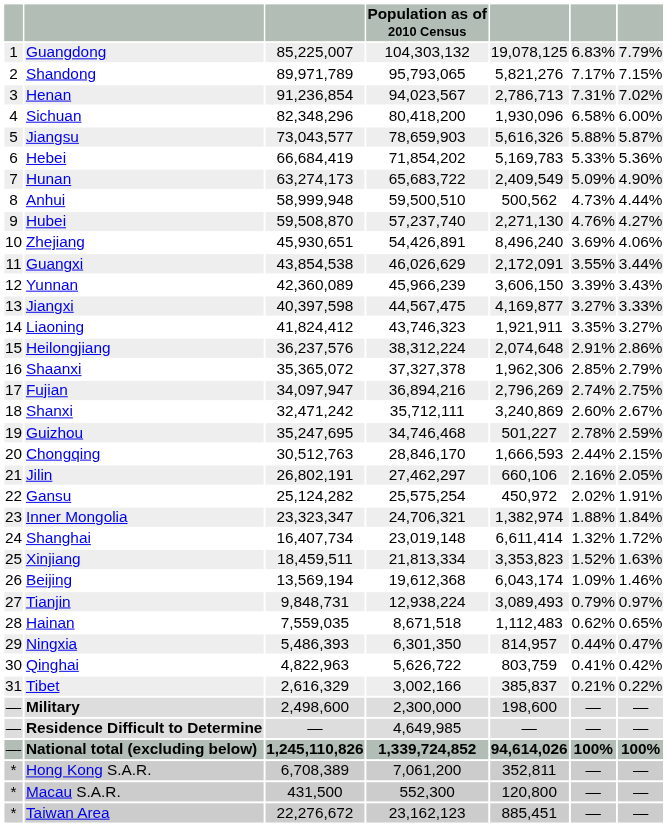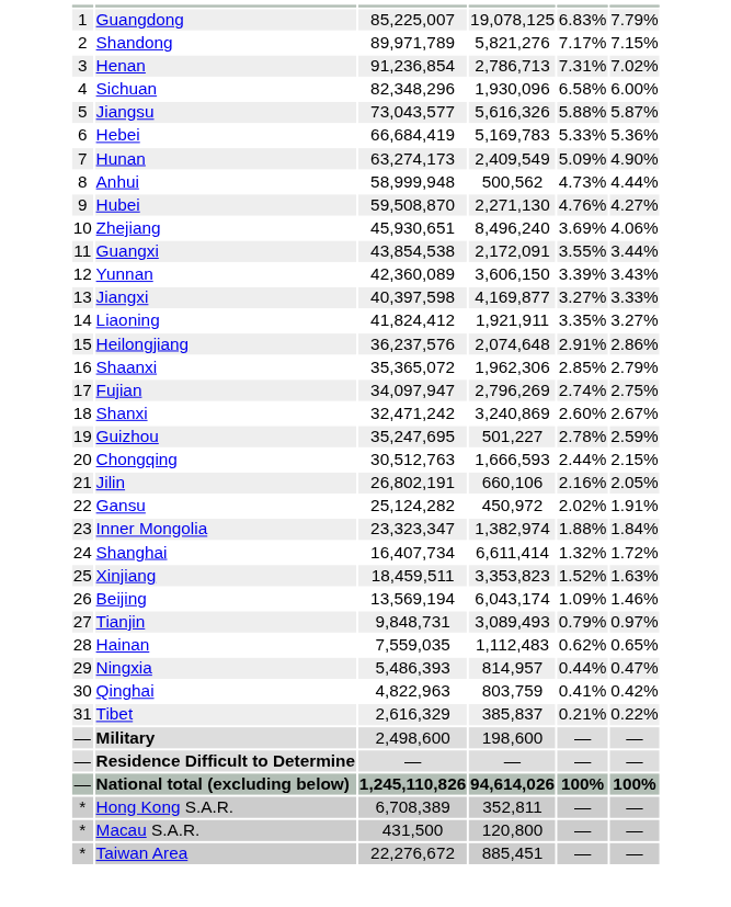 <table class="toccolours sortable" style="margin:1em auto; padding:0.5em;">
 <tr bgcolor="#B2BEB5">
 <th style="background:#B2BEB5; color:black"></th>
 <th style="background:#B2BEB5; color:black"></th>
 <th style="background:#B2BEB5; color:black"></th>
-<th style="background:#B2BEB5; color:black; text-align:center;">Population as of<br><small>2010 Census</small></th>
 <th style="background:#B2BEB5; color:black"></th>
 <th style="background:#B2BEB5; color:black"></th>
 <th style="background:#B2BEB5; color:black"></th>
 </tr>
 <tr align=center style="background:#eeeeee;">
 <td align=center>1</td>
 <td align=left><a href='#'>Guangdong</a></td>
 <td align=center>85,225,007</td>
-<td align=center>104,303,132</td>
 <td align=center>19,078,125</td>
 <td align=center>6.83%</td>
 <td align=center>7.79%</td>
 </tr>
 <tr align=center style="background:#ffffff;">
 <td align=center>2</td>
 <td align=left><a href='#'>Shandong</a></td>
 <td align=center>89,971,789</td>
-<td align=center>95,793,065</td>
 <td align=center>5,821,276</td>
 <td align=center>7.17%</td>
 <td align=center>7.15%</td>
 </tr>
 <tr align=center style="background:#eeeeee;">
 <td align=center>3</td>
 <td align=left><a href='#'>Henan</a></td>
 <td align=center>91,236,854</td>
-<td align=center>94,023,567</td>
 <td align=center>2,786,713</td>
 <td align=center>7.31%</td>
 <td align=center>7.02%</td>
 </tr>
 <tr align=center style="background:#ffffff;">
 <td align=center>4</td>
 <td align=left><a href='#'>Sichuan</a></td>
 <td align=center>82,348,296</td>
-<td align=center>80,418,200</td>
 <td align=center>1,930,096</td>
 <td align=center>6.58%</td>
 <td align=center>6.00%</td>
 </tr>
 <tr align=center style="background:#eeeeee;">
 <td align=center>5</td>
 <td align=left><a href='#'>Jiangsu</a></td>
 <td align=center>73,043,577</td>
-<td align=center>78,659,903</td>
 <td align=center>5,616,326</td>
 <td align=center>5.88%</td>
 <td align=center>5.87%</td>
 </tr>
 <tr align=center style="background:#ffffff;">
 <td align=center>6</td>
 <td align=left><a href='#'>Hebei</a></td>
 <td align=center>66,684,419</td>
-<td align=center>71,854,202</td>
 <td align=center>5,169,783</td>
 <td align=center>5.33%</td>
 <td align=center>5.36%</td>
 </tr>
 <tr align=center style="background:#eeeeee;">
 <td align=center>7</td>
 <td align=left><a href='#'>Hunan</a></td>
 <td align=center>63,274,173</td>
-<td align=center>65,683,722</td>
 <td align=center>2,409,549</td>
 <td align=center>5.09%</td>
 <td align=center>4.90%</td>
 </tr>
 <tr align=center style="background:#ffffff;">
 <td align=center>8</td>
 <td align=left><a href='#'>Anhui</a></td>
 <td align=center>58,999,948</td>
-<td align=center>59,500,510</td>
 <td align=center>500,562</td>
 <td align=center>4.73%</td>
 <td align=center>4.44%</td>
 </tr>
 <tr align=center style="background:#eeeeee;">
 <td align=center>9</td>
 <td align=left><a href='#'>Hubei</a></td>
 <td align=center>59,508,870</td>
-<td align=center>57,237,740</td>
 <td align=center>2,271,130</td>
 <td align=center>4.76%</td>
 <td align=center>4.27%</td>
 </tr>
 <tr align=center style="background:#ffffff;">
 <td align=center>10</td>
 <td align=left><a href='#'>Zhejiang</a></td>
 <td align=center>45,930,651</td>
-<td align=center>54,426,891</td>
 <td align=center>8,496,240</td>
 <td align=center>3.69%</td>
 <td align=center>4.06%</td>
 </tr>
 <tr align=center style="background:#eeeeee;">
 <td align=center>11</td>
 <td align=left><a href='#'>Guangxi</a></td>
 <td align=center>43,854,538</td>
-<td align=center>46,026,629</td>
 <td align=center>2,172,091</td>
 <td align=center>3.55%</td>
 <td align=center>3.44%</td>
 </tr>
 <tr align=center style="background:#ffffff;">
 <td align=center>12</td>
 <td align=left><a href='#'>Yunnan</a></td>
 <td align=center>42,360,089</td>
-<td align=center>45,966,239</td>
 <td align=center>3,606,150</td>
 <td align=center>3.39%</td>
 <td align=center>3.43%</td>
 </tr>
 <tr align=center style="background:#eeeeee;">
 <td align=center>13</td>
 <td align=left><a href='#'>Jiangxi</a></td>
 <td align=center>40,397,598</td>
-<td align=center>44,567,475</td>
 <td align=center>4,169,877</td>
 <td align=center>3.27%</td>
 <td align=center>3.33%</td>
 </tr>
 <tr align=center style="background:#ffffff;">
 <td align=center>14</td>
 <td align=left><a href='#'>Liaoning</a></td>
 <td align=center>41,824,412</td>
-<td align=center>43,746,323</td>
 <td align=center>1,921,911</td>
 <td align=center>3.35%</td>
 <td align=center>3.27%</td>
 </tr>
 <tr align=center style="background:#eeeeee;">
 <td align=center>15</td>
 <td align=left><a href='#'>Heilongjiang</a></td>
 <td align=center>36,237,576</td>
-<td align=center>38,312,224</td>
 <td align=center>2,074,648</td>
 <td align=center>2.91%</td>
 <td align=center>2.86%</td>
 </tr>
 <tr align=center style="background:#ffffff;">
 <td align=center>16</td>
 <td align=left><a href='#'>Shaanxi</a></td>
 <td align=center>35,365,072</td>
-<td align=center>37,327,378</td>
 <td align=center>1,962,306</td>
 <td align=center>2.85%</td>
 <td align=center>2.79%</td>
 </tr>
 <tr align=center style="background:#eeeeee;">
 <td align=center>17</td>
 <td align=left><a href='#'>Fujian</a></td>
 <td align=center>34,097,947</td>
-<td align=center>36,894,216</td>
 <td align=center>2,796,269</td>
 <td align=center>2.74%</td>
 <td align=center>2.75%</td>
 </tr>
 <tr align=center style="background:#ffffff;">
 <td align=center>18</td>
 <td align=left><a href='#'>Shanxi</a></td>
 <td align=center>32,471,242</td>
-<td align=center>35,712,111</td>
 <td align=center>3,240,869</td>
 <td align=center>2.60%</td>
 <td align=center>2.67%</td>
 </tr>
 <tr align=center style="background:#eeeeee;">
 <td align=center>19</td>
 <td align=left><a href='#'>Guizhou</a></td>
 <td align=center>35,247,695</td>
-<td align=center>34,746,468</td>
 <td align=center>501,227</td>
 <td align=center>2.78%</td>
 <td align=center>2.59%</td>
 </tr>
 <tr align=center style="background:#ffffff;">
 <td align=center>20</td>
 <td align=left><a href='#'>Chongqing</a></td>
 <td align=center>30,512,763</td>
-<td align=center>28,846,170</td>
 <td align=center>1,666,593</td>
 <td align=center>2.44%</td>
 <td align=center>2.15%</td>
 </tr>
 <tr align=center style="background:#eeeeee;">
 <td align=center>21</td>
 <td align=left><a href='#'>Jilin</a></td>
 <td align=center>26,802,191</td>
-<td align=center>27,462,297</td>
 <td align=center>660,106</td>
 <td align=center>2.16%</td>
 <td align=center>2.05%</td>
 </tr>
 <tr align=center style="background:#ffffff;">
 <td align=center>22</td>
 <td align=left><a href='#'>Gansu</a></td>
 <td align=center>25,124,282</td>
-<td align=center>25,575,254</td>
 <td align=center>450,972</td>
 <td align=center>2.02%</td>
 <td align=center>1.91%</td>
 </tr>
 <tr align=center style="background:#eeeeee;">
 <td align=center>23</td>
 <td align=left><a href='#'>Inner Mongolia</a></td>
 <td align=center>23,323,347</td>
-<td align=center>24,706,321</td>
 <td align=center>1,382,974</td>
 <td align=center>1.88%</td>
 <td align=center>1.84%</td>
 </tr>
 <tr align=center style="background:#ffffff;">
 <td align=center>24</td>
 <td align=left><a href='#'>Shanghai</a></td>
 <td align=center>16,407,734</td>
-<td align=center>23,019,148</td>
 <td align=center>6,611,414</td>
 <td align=center>1.32%</td>
 <td align=center>1.72%</td>
 </tr>
 <tr align=center style="background:#eeeeee;">
 <td align=center>25</td>
 <td align=left><a href='#'>Xinjiang</a></td>
 <td align=center>18,459,511</td>
-<td align=center>21,813,334</td>
 <td align=center>3,353,823</td>
 <td align=center>1.52%</td>
 <td align=center>1.63%</td>
 </tr>
 <tr align=center style="background:#ffffff;">
 <td align=center>26</td>
 <td align=left><a href='#'>Beijing</a></td>
 <td align=center>13,569,194</td>
-<td align=center>19,612,368</td>
 <td align=center>6,043,174</td>
 <td align=center>1.09%</td>
 <td align=center>1.46%</td>
 </tr>
 <tr align=center style="background:#eeeeee;">
 <td align=center>27</td>
 <td align=left><a href='#'>Tianjin</a></td>
 <td align=center>9,848,731</td>
-<td align=center>12,938,224</td>
 <td align=center>3,089,493</td>
 <td align=center>0.79%</td>
 <td align=center>0.97%</td>
 </tr>
 <tr align=center style="background:#ffffff;">
 <td align=center>28</td>
 <td align=left><a href='#'>Hainan</a></td>
 <td align=center>7,559,035</td>
-<td align=center>8,671,518</td>
 <td align=center>1,112,483</td>
 <td align=center>0.62%</td>
 <td align=center>0.65%</td>
 </tr>
 <tr align=center style="background:#eeeeee;">
 <td align=center>29</td>
 <td align=left><a href='#'>Ningxia</a></td>
 <td align=center>5,486,393</td>
-<td align=center>6,301,350</td>
 <td align=center>814,957</td>
 <td align=center>0.44%</td>
 <td align=center>0.47%</td>
 </tr>
 <tr align=center style="background:#ffffff;">
 <td align=center>30</td>
 <td align=left><a href='#'>Qinghai</a></td>
 <td align=center>4,822,963</td>
-<td align=center>5,626,722</td>
 <td align=center>803,759</td>
 <td align=center>0.41%</td>
 <td align=center>0.42%</td>
 </tr>
 <tr align=center style="background:#eeeeee;">
 <td align=center>31</td>
 <td align=left><a href='#'>Tibet</a></td>
 <td align=center>2,616,329</td>
-<td align=center>3,002,166</td>
 <td align=center>385,837</td>
 <td align=center>0.21%</td>
 <td align=center>0.22%</td>
 </tr>
 <tr align=center style="background:#dddddd;">
 <td align=center>—</td>
 <td align=left><strong>Military</strong></td>
 <td align=center>2,498,600</td>
-<td align=center>2,300,000</td>
 <td align=center>198,600</td>
 <td align=center>—</td>
 <td align=center>—</td>
 </tr>
 <tr align=center style="background:#dddddd;">
 <td align=center>—</td>
 <td align=left><strong>Residence Difficult to Determine</strong></td>
 <td align=center>—</td>
-<td align=center>4,649,985</td>
 <td align=center>—</td>
 <td align=center>—</td>
 <td align=center>—</td>
 </tr>
 <tr align=center style="background:#B2BEB5;">
 <td align=center>—</td>
 <td align=left><strong>National total (excluding below)</strong></td>
 <td align=center><strong>1,245,110,826</strong></td>
-<td align=center><strong>1,339,724,852</strong></td>
 <td align=center><strong>94,614,026</strong></td>
 <td align=center><strong>100%</strong></td>
 <td align=center><strong>100%</strong></td>
 </tr>
 <tr align=center style="background:#cccccc;">
 <td align=center>*</td>
 <td align=left><a href='#'>Hong Kong</a> S.A.R.</td>
 <td align=center>6,708,389</td>
-<td align=center>7,061,200</td>
 <td align=center>352,811</td>
 <td align=center>—</td>
 <td align=center>—</td>
 </tr>
 <tr align=center style="background:#cccccc;">
 <td align=center>*</td>
 <td align=left><a href='#'>Macau</a> S.A.R.</td>
 <td align=center>431,500</td>
-<td align=center>552,300</td>
 <td align=center>120,800</td>
 <td align=center>—</td>
 <td align=center>—</td>
 </tr>
 <tr align=center style="background:#cccccc;">
 <td align=center>*</td>
 <td align=left><a href='#'>Taiwan Area</a></td>
 <td align=center>22,276,672</td>
-<td align=center>23,162,123</td>
 <td align=center>885,451</td>
 <td align=center>—</td>
 <td align=center>—</td>
 </tr>
 </table>
